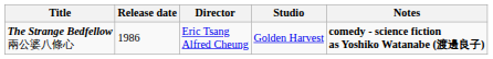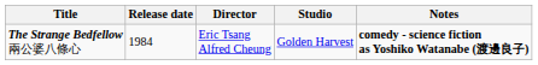 <table class="wikitable">
 <tr>
 <th>Title</th>
 <th>Release date</th>
 <th>Director</th>
 <th>Studio</th>
 <th>Notes</th>
 </tr>
 <tr>
 <td><strong><em>The Strange Bedfellow</em></strong><br>兩公婆八條心</td>
-<td>1986</td>
+<td>1984</td>
 <td><a href='#'>Eric Tsang</a><br><a href='#'>Alfred Cheung</a></td>
 <td><a href='#'>Golden Harvest</a></td>
 <td><strong>comedy - science fiction<br>as Yoshiko Watanabe (渡邊良子)</strong></td>
 </tr>
 </table>
